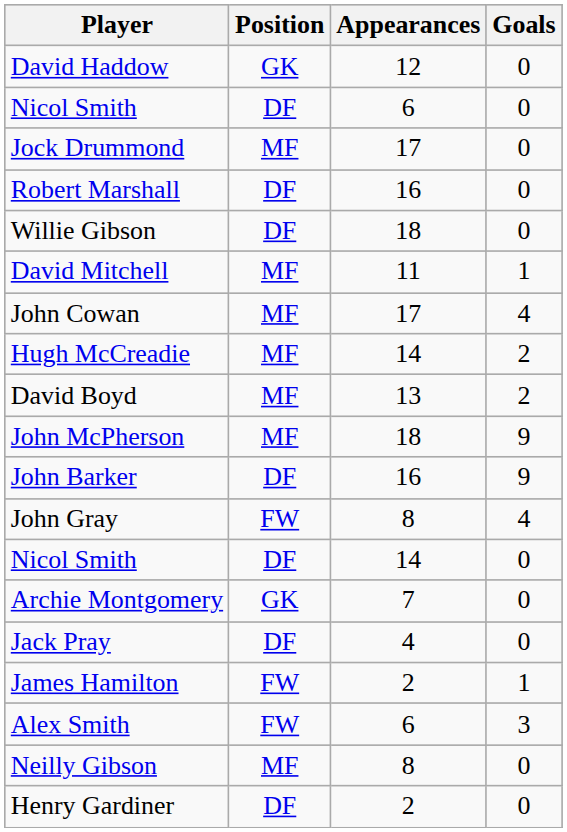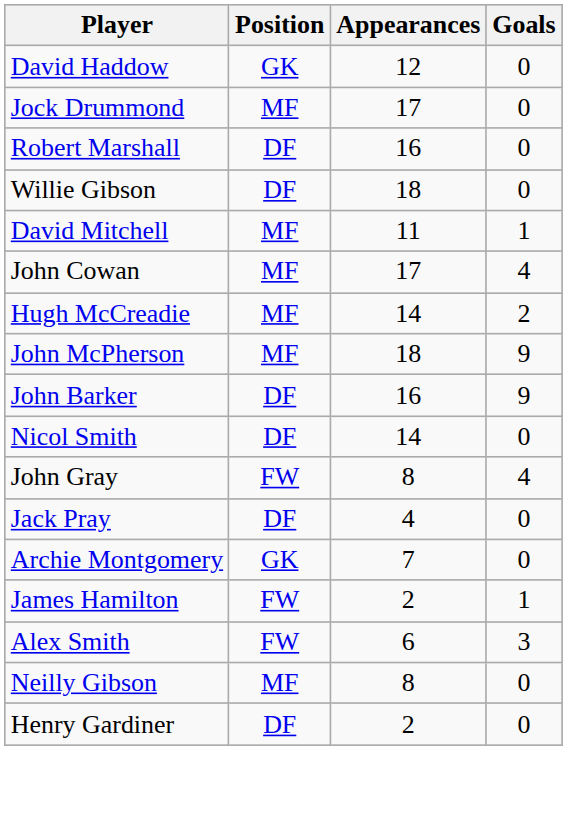 <table class="wikitable sortable" style="text-align: center;">
 <tr>
 <th>Player</th>
 <th>Position</th>
 <th>Appearances</th>
 <th>Goals</th>
 </tr>
 <tr>
 <td align="left"> <a href='#'>David Haddow</a></td>
 <td><a href='#'>GK</a></td>
 <td>12</td>
-<td>0</td>
-</tr>
-<tr>
-<td align="left"> <a href='#'>Nicol Smith</a></td>
-<td><a href='#'>DF</a></td>
-<td>6</td>
 <td>0</td>
 </tr>
 <tr>
 <td align="left"> <a href='#'>Jock Drummond</a></td>
 <td><a href='#'>MF</a></td>
 <td>17</td>
 <td>0</td>
 </tr>
 <tr>
 <td align="left"> <a href='#'>Robert Marshall</a></td>
 <td><a href='#'>DF</a></td>
 <td>16</td>
 <td>0</td>
 </tr>
 <tr>
 <td align="left"> Willie Gibson</td>
 <td><a href='#'>DF</a></td>
 <td>18</td>
 <td>0</td>
 </tr>
 <tr>
 <td align="left"> <a href='#'>David Mitchell</a></td>
 <td><a href='#'>MF</a></td>
 <td>11</td>
 <td>1</td>
 </tr>
 <tr>
 <td align="left"> John Cowan</td>
 <td><a href='#'>MF</a></td>
 <td>17</td>
 <td>4</td>
 </tr>
 <tr>
 <td align="left"> <a href='#'>Hugh McCreadie</a></td>
 <td><a href='#'>MF</a></td>
 <td>14</td>
 <td>2</td>
 </tr>
 <tr>
-<td align="left"> David Boyd</td>
-<td><a href='#'>MF</a></td>
-<td>13</td>
-<td>2</td>
-</tr>
-<tr>
 <td align="left"> <a href='#'>John McPherson</a></td>
 <td><a href='#'>MF</a></td>
 <td>18</td>
 <td>9</td>
 </tr>
 <tr>
 <td align="left"> <a href='#'>John Barker</a></td>
 <td><a href='#'>DF</a></td>
 <td>16</td>
 <td>9</td>
 </tr>
 <tr>
+<td align="left"> <a href='#'>Nicol Smith</a></td>
+<td><a href='#'>DF</a></td>
+<td>14</td>
+<td>0</td>
+</tr>
+<tr>
 <td align="left"> John Gray</td>
 <td><a href='#'>FW</a></td>
 <td>8</td>
 <td>4</td>
 </tr>
 <tr>
-<td align="left"> <a href='#'>Nicol Smith</a></td>
+<td align="left"> <a href='#'>Jack Pray</a></td>
 <td><a href='#'>DF</a></td>
-<td>14</td>
+<td>4</td>
 <td>0</td>
 </tr>
 <tr>
 <td align="left"> <a href='#'>Archie Montgomery</a></td>
 <td><a href='#'>GK</a></td>
 <td>7</td>
-<td>0</td>
-</tr>
-<tr>
-<td align="left"> <a href='#'>Jack Pray</a></td>
-<td><a href='#'>DF</a></td>
-<td>4</td>
 <td>0</td>
 </tr>
 <tr>
 <td align="left"> <a href='#'>James Hamilton</a></td>
 <td><a href='#'>FW</a></td>
 <td>2</td>
 <td>1</td>
 </tr>
 <tr>
 <td align="left"> <a href='#'>Alex Smith</a></td>
 <td><a href='#'>FW</a></td>
 <td>6</td>
 <td>3</td>
 </tr>
 <tr>
 <td align="left"> <a href='#'>Neilly Gibson</a></td>
 <td><a href='#'>MF</a></td>
 <td>8</td>
 <td>0</td>
 </tr>
 <tr>
 <td align="left"> Henry Gardiner</td>
 <td><a href='#'>DF</a></td>
 <td>2</td>
 <td>0</td>
 </tr>
 </table>
